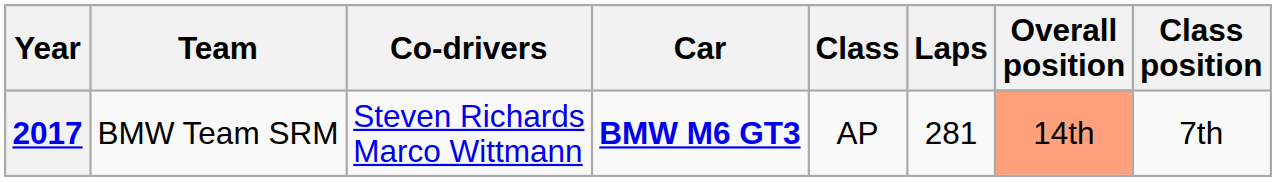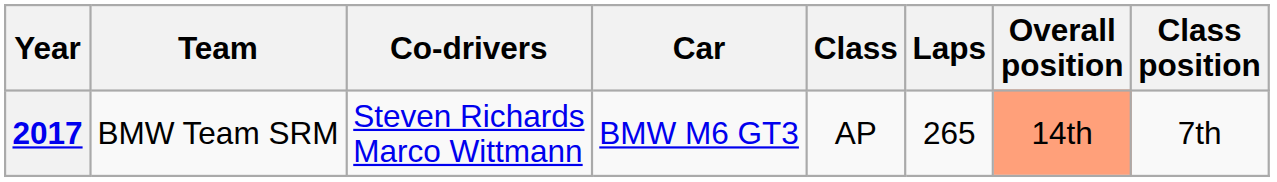 <table class="wikitable" style="text-align:center; font-size:90%">
 <tr>
 <th>Year</th>
 <th>Team</th>
 <th>Co-drivers</th>
 <th>Car</th>
 <th>Class</th>
 <th>Laps</th>
 <th>Overall<br>position</th>
 <th>Class<br>position</th>
 </tr>
 <tr>
 <th><a href='#'>2017</a></th>
 <td align="left"> BMW Team SRM</td>
 <td align="left"> <a href='#'>Steven Richards</a><br> <a href='#'>Marco Wittmann</a></td>
-<td align="left"><strong><a href='#'>BMW M6 GT3</a></strong></td>
+<td align="left"><a href='#'>BMW M6 GT3</a></td>
 <td>AP</td>
-<td>281</td>
+<td>265</td>
 <td style="background: lightsalmon;">14th</td>
 <td>7th</td>
 </tr>
 </table>
